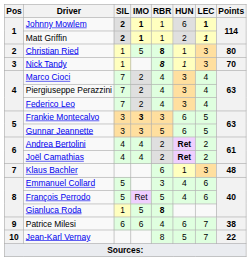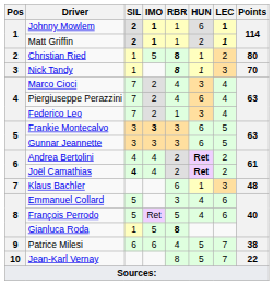 <table class="wikitable" style="font-size: 85%; text-align:center">
 <tr>
 <th>Pos</th>
 <th>Driver</th>
 <th>SIL<br></th>
 <th>IMO<br></th>
 <th>RBR<br></th>
 <th>HUN<br></th>
 <th>LEC<br></th>
 <th>Points</th>
 </tr>
 <tr>
 <th rowspan=2>1</th>
 <td align=left> <a href='#'>Johnny Mowlem</a></td>
 <td style="background:#DFDFDF;"><strong>2</strong></td>
 <td style="background:#FFFFBF;"><strong>1</strong></td>
 <td style="background:#FFFFBF;">1</td>
 <td style="background:#DFDFDF;">6</td>
 <td style="background:#FFFFBF;"><strong>1</strong></td>
 <th rowspan="2">114</th>
 </tr>
 <tr>
 <td align=left> Matt Griffin</td>
 <td style="background:#DFDFDF;"><strong>2</strong></td>
 <td style="background:#FFFFBF;"><strong>1</strong></td>
 <td style="background:#FFFFBF;">1</td>
 <td style="background:#DFDFDF;">2</td>
 <td style="background:#FFFFBF;"><strong><em>1</em></strong></td>
 </tr>
 <tr>
 <th>2</th>
 <td align=left> <a href='#'>Christian Ried</a></td>
 <td style="background:#FFFFBF;">1</td>
 <td style="background:#DFFFDF;">5</td>
 <td style="background:#DFFFDF;"><strong>8</strong></td>
 <td style="background:#FFFFBF;">1</td>
-<td style="background:#FFDF9F;">3</td>
+<td style="background:#FFDF9F;">2</td>
 <th>80</th>
 </tr>
 <tr>
 <th>3</th>
 <td align=left> <a href='#'>Nick Tandy</a></td>
 <td style="background:#FFFFBF;">1</td>
 <td></td>
 <td style="background:#DFFFDF;"><strong><em>8</em></strong></td>
 <td style="background:#FFFFBF;"><em>1</em></td>
 <td style="background:#FFDF9F;">3</td>
 <th>70</th>
 </tr>
 <tr>
 <th rowspan=3>4</th>
 <td align=left> <a href='#'>Marco Cioci</a></td>
 <td style="background:#DFFFDF;">7</td>
 <td style="background:#DFDFDF;">2</td>
 <td style="background:#DFFFDF;">4</td>
 <td style="background:#FFDF9F;">3</td>
 <td style="background:#DFFFDF;">4</td>
 <th rowspan="3">63</th>
 </tr>
 <tr>
 <td align=left> Piergiuseppe Perazzini</td>
 <td style="background:#DFFFDF;">7</td>
 <td style="background:#DFDFDF;">2</td>
 <td style="background:#DFFFDF;">4</td>
-<td style="background:#FFDF9F;">3</td>
+<td style="background:#FFDF9F;">6</td>
 <td style="background:#DFFFDF;">4</td>
 </tr>
 <tr>
 <td align=left> <a href='#'>Federico Leo</a></td>
 <td style="background:#DFFFDF;">7</td>
 <td style="background:#DFDFDF;">2</td>
-<td style="background:#DFFFDF;">4</td>
+<td style="background:#DFFFDF;">1</td>
 <td style="background:#FFDF9F;">3</td>
 <td style="background:#DFFFDF;">4</td>
 </tr>
 <tr>
 <th rowspan=2>5</th>
 <td align=left> <a href='#'>Frankie Montecalvo</a></td>
 <td style="background:#FFDF9F;">3</td>
 <td style="background:#FFDF9F;"><strong>3</strong></td>
 <td style="background:#FFDF9F;">3</td>
 <td style="background:#DFFFDF;">6</td>
 <td style="background:#DFFFDF;">5</td>
 <th rowspan="2">63</th>
 </tr>
 <tr>
 <td align=left> <a href='#'>Gunnar Jeannette</a></td>
 <td style="background:#FFDF9F;">3</td>
 <td style="background:#FFDF9F;">3</td>
-<td style="background:#FFDF9F;">5</td>
+<td style="background:#FFDF9F;">3</td>
 <td style="background:#DFFFDF;">6</td>
 <td style="background:#DFFFDF;">5</td>
 </tr>
 <tr>
 <th rowspan=2>6</th>
 <td align=left> <a href='#'>Andrea Bertolini</a></td>
 <td style="background:#DFFFDF;">4</td>
 <td style="background:#DFFFDF;">4</td>
 <td style="background:#DFDFDF;">2</td>
 <td style="background:#EFCFFF;"><strong>Ret</strong></td>
 <td style="background:#DFFFDF;">2</td>
 <th rowspan="2">61</th>
 </tr>
 <tr>
 <td align=left> <a href='#'>Joël Camathias</a></td>
-<td style="background:#DFFFDF;">4</td>
+<td style="background:#DFFFDF;"><strong>4</strong></td>
 <td style="background:#DFFFDF;">4</td>
 <td style="background:#DFDFDF;">2</td>
 <td style="background:#EFCFFF;"><strong>Ret</strong></td>
 <td style="background:#DFFFDF;">2</td>
 </tr>
 <tr>
 <th>7</th>
 <td align=left> <a href='#'>Klaus Bachler</a></td>
 <td></td>
 <td></td>
 <td style="background:#DFFFDF;">6</td>
 <td style="background:#FFFFBF;">1</td>
 <td style="background:#FFDF9F;">3</td>
 <th>48</th>
 </tr>
 <tr>
 <th rowspan=3>8</th>
 <td align=left> <a href='#'>Emmanuel Collard</a></td>
 <td style="background:#DFFFDF;">5</td>
 <td></td>
 <td style="background:#DFFFDF;">3</td>
 <td style="background:#DFFFDF;">4</td>
 <td style="background:#DFFFDF;">6</td>
 <th rowspan="3">40</th>
 </tr>
 <tr>
 <td align=left> <a href='#'>François Perrodo</a></td>
 <td style="background:#DFFFDF;">5</td>
 <td style="background:#EFCFFF;">Ret</td>
 <td style="background:#DFFFDF;">5</td>
 <td style="background:#DFFFDF;">4</td>
 <td style="background:#DFFFDF;">6</td>
 </tr>
 <tr>
 <td align=left> <a href='#'>Gianluca Roda</a></td>
 <td style="background:#FFFFBF;">1</td>
 <td style="background:#DFFFDF;">5</td>
 <td style="background:#DFFFDF;"><strong>8</strong></td>
 <td></td>
 <td></td>
 </tr>
 <tr>
 <th>9</th>
 <td align=left> Patrice Milesi</td>
 <td style="background:#DFFFDF;">6</td>
 <td style="background:#DFFFDF;">6</td>
 <td style="background:#DFFFDF;">4</td>
-<td style="background:#DFFFDF;">6</td>
+<td style="background:#DFFFDF;">5</td>
 <td style="background:#DFFFDF;">7</td>
 <th>38</th>
 </tr>
 <tr>
 <th>10</th>
 <td align=left> <a href='#'>Jean-Karl Vernay</a></td>
 <td></td>
 <td></td>
 <td style="background:#DFFFDF;">8</td>
 <td style="background:#DFFFDF;">5</td>
 <td style="background:#DFFFDF;">7</td>
 <th>22</th>
 </tr>
 <tr class="sortbottom">
 <td colspan="8" style="background-color:#EAECF0;text-align:center"><strong>Sources:</strong></td>
 </tr>
 </table>
